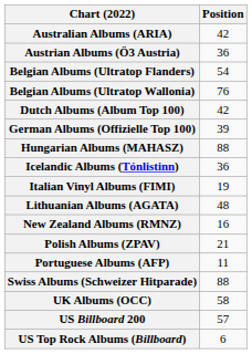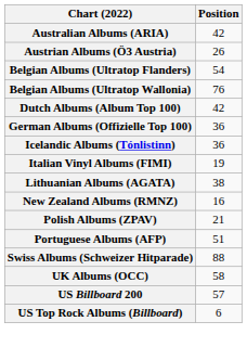 <table class="wikitable sortable plainrowheaders" style="text-align:center">
 <tr>
 <th scope="col">Chart (2022)</th>
 <th scope="col">Position</th>
 </tr>
 <tr>
 <th scope="row">Australian Albums (ARIA)</th>
 <td>42</td>
 </tr>
 <tr>
 <th scope="row">Austrian Albums (Ö3 Austria)</th>
-<td>36</td>
+<td>26</td>
 </tr>
 <tr>
 <th scope="row">Belgian Albums (Ultratop Flanders)</th>
 <td>54</td>
 </tr>
 <tr>
 <th scope="row">Belgian Albums (Ultratop Wallonia)</th>
 <td>76</td>
 </tr>
 <tr>
 <th scope="row">Dutch Albums (Album Top 100)</th>
 <td>42</td>
 </tr>
 <tr>
 <th scope="row">German Albums (Offizielle Top 100)</th>
-<td>39</td>
-</tr>
-<tr>
-<th scope="row">Hungarian Albums (MAHASZ)</th>
-<td>88</td>
+<td>36</td>
 </tr>
 <tr>
 <th scope="row">Icelandic Albums (<a href='#'>Tónlistinn</a>)</th>
 <td>36</td>
 </tr>
 <tr>
 <th scope="row">Italian Vinyl Albums (FIMI)</th>
 <td>19</td>
 </tr>
 <tr>
 <th scope="row">Lithuanian Albums (AGATA)</th>
-<td>48</td>
+<td>38</td>
 </tr>
 <tr>
 <th scope="row">New Zealand Albums (RMNZ)</th>
 <td>16</td>
 </tr>
 <tr>
 <th scope="row">Polish Albums (ZPAV)</th>
 <td>21</td>
 </tr>
 <tr>
 <th scope="row">Portuguese Albums (AFP)</th>
-<td>11</td>
+<td>51</td>
 </tr>
 <tr>
 <th scope="row">Swiss Albums (Schweizer Hitparade)</th>
 <td>88</td>
 </tr>
 <tr>
 <th scope="row">UK Albums (OCC)</th>
 <td>58</td>
 </tr>
 <tr>
 <th scope="row">US <em>Billboard</em> 200</th>
 <td>57</td>
 </tr>
 <tr>
 <th scope="row">US Top Rock Albums (<em>Billboard</em>)</th>
 <td>6</td>
 </tr>
 </table>
